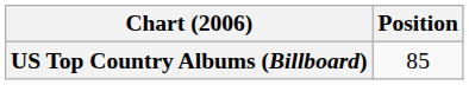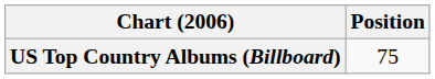 <table class="wikitable plainrowheaders" style="text-align:center">
 <tr>
 <th scope="col">Chart (2006)</th>
 <th scope="col">Position</th>
 </tr>
 <tr>
 <th scope="row">US Top Country Albums (<em>Billboard</em>)</th>
-<td>85</td>
+<td>75</td>
 </tr>
 </table>
